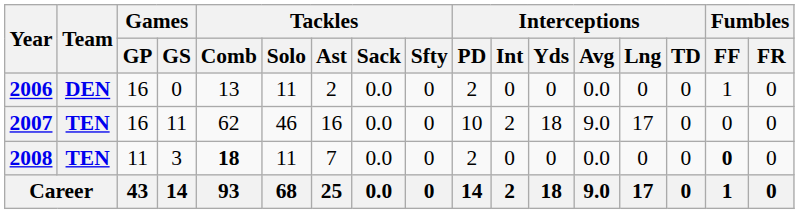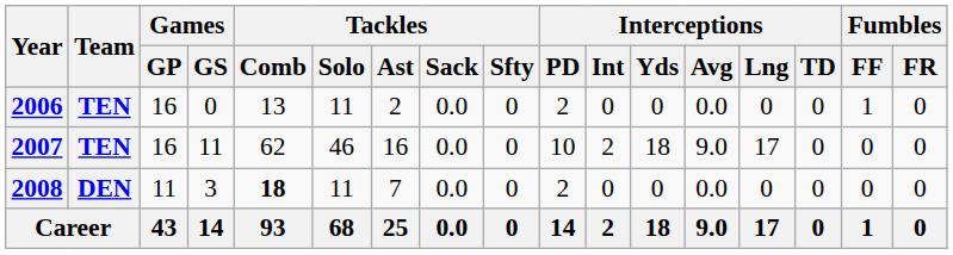 <table class="wikitable" style="text-align:center">
 <tr>
 <th rowspan="2">Year</th>
 <th rowspan="2">Team</th>
 <th colspan="2">Games</th>
 <th colspan="5">Tackles</th>
 <th colspan="6">Interceptions</th>
 <th colspan="2">Fumbles</th>
 </tr>
 <tr>
 <th>GP</th>
 <th>GS</th>
 <th>Comb</th>
 <th>Solo</th>
 <th>Ast</th>
 <th>Sack</th>
 <th>Sfty</th>
 <th>PD</th>
 <th>Int</th>
 <th>Yds</th>
 <th>Avg</th>
 <th>Lng</th>
 <th>TD</th>
 <th>FF</th>
 <th>FR</th>
 </tr>
 <tr>
 <th><a href='#'>2006</a></th>
-<th><a href='#'>DEN</a></th>
+<th><a href='#'>TEN</a></th>
 <td>16</td>
 <td>0</td>
 <td>13</td>
 <td>11</td>
 <td>2</td>
 <td>0.0</td>
 <td>0</td>
 <td>2</td>
 <td>0</td>
 <td>0</td>
 <td>0.0</td>
 <td>0</td>
 <td>0</td>
 <td>1</td>
 <td>0</td>
 </tr>
 <tr>
 <th><a href='#'>2007</a></th>
 <th><a href='#'>TEN</a></th>
 <td>16</td>
 <td>11</td>
 <td>62</td>
 <td>46</td>
 <td>16</td>
 <td>0.0</td>
 <td>0</td>
 <td>10</td>
 <td>2</td>
 <td>18</td>
 <td>9.0</td>
 <td>17</td>
 <td>0</td>
 <td>0</td>
 <td>0</td>
 </tr>
 <tr>
 <th><a href='#'>2008</a></th>
-<th><a href='#'>TEN</a></th>
+<th><a href='#'>DEN</a></th>
 <td>11</td>
 <td>3</td>
 <td><strong>18</strong></td>
 <td>11</td>
 <td>7</td>
 <td>0.0</td>
 <td>0</td>
 <td>2</td>
 <td>0</td>
 <td>0</td>
 <td>0.0</td>
 <td>0</td>
 <td>0</td>
-<td><strong>0</strong></td>
+<td>0</td>
 <td>0</td>
 </tr>
 <tr>
 <th colspan="2">Career</th>
 <th>43</th>
 <th>14</th>
 <th>93</th>
 <th>68</th>
 <th>25</th>
 <th>0.0</th>
 <th>0</th>
 <th>14</th>
 <th>2</th>
 <th>18</th>
 <th>9.0</th>
 <th>17</th>
 <th>0</th>
 <th>1</th>
 <th>0</th>
 </tr>
 </table>
